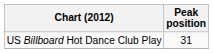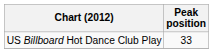 <table class="wikitable sortable">
 <tr>
 <th align="left">Chart (2012)</th>
 <th align="center">Peak<br>position</th>
 </tr>
 <tr>
 <td align="left">US <em>Billboard</em> Hot Dance Club Play</td>
-<td align="center">31</td>
+<td align="center">33</td>
 </tr>
 <tr>
 </tr>
 </table>
